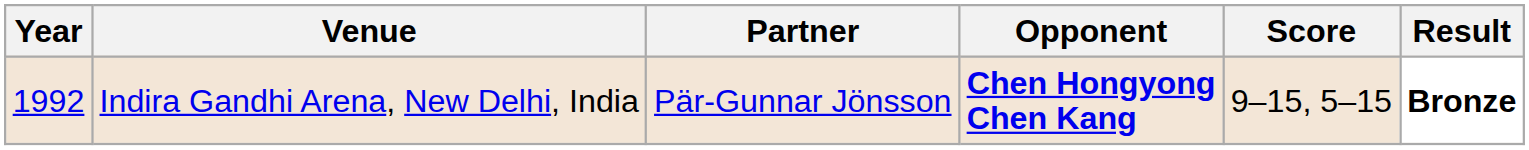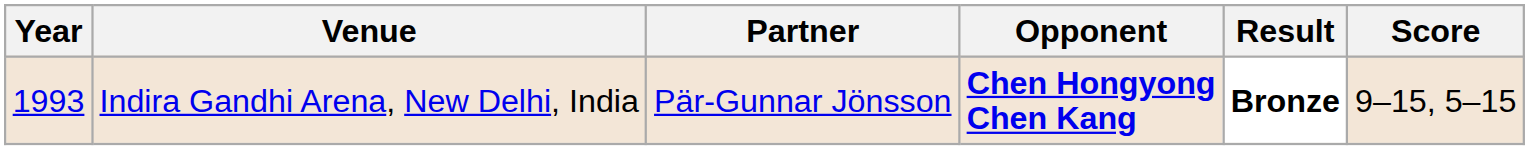 <table class="sortable wikitable" style="font-size: 90%;">
 <tr>
 <th>Year</th>
 <th>Venue</th>
 <th>Partner</th>
 <th>Opponent</th>
+<th>Result</th>
 <th>Score</th>
-<th>Result</th>
 </tr>
 <tr style="background:#F3E6D7">
-<td align="center"><a href='#'>1992</a></td>
+<td align="center"><a href='#'>1993</a></td>
 <td align="left"><a href='#'>Indira Gandhi Arena</a>, <a href='#'>New Delhi</a>, India</td>
 <td align="left"> <a href='#'>Pär-Gunnar Jönsson</a></td>
 <td align="left"><strong> <a href='#'>Chen Hongyong</a><br> <a href='#'>Chen Kang</a></strong></td>
+<td style="text-align:left; background:white"> <strong>Bronze</strong></td>
 <td align="left">9–15, 5–15</td>
-<td style="text-align:left; background:white"> <strong>Bronze</strong></td>
 </tr>
 </table>
